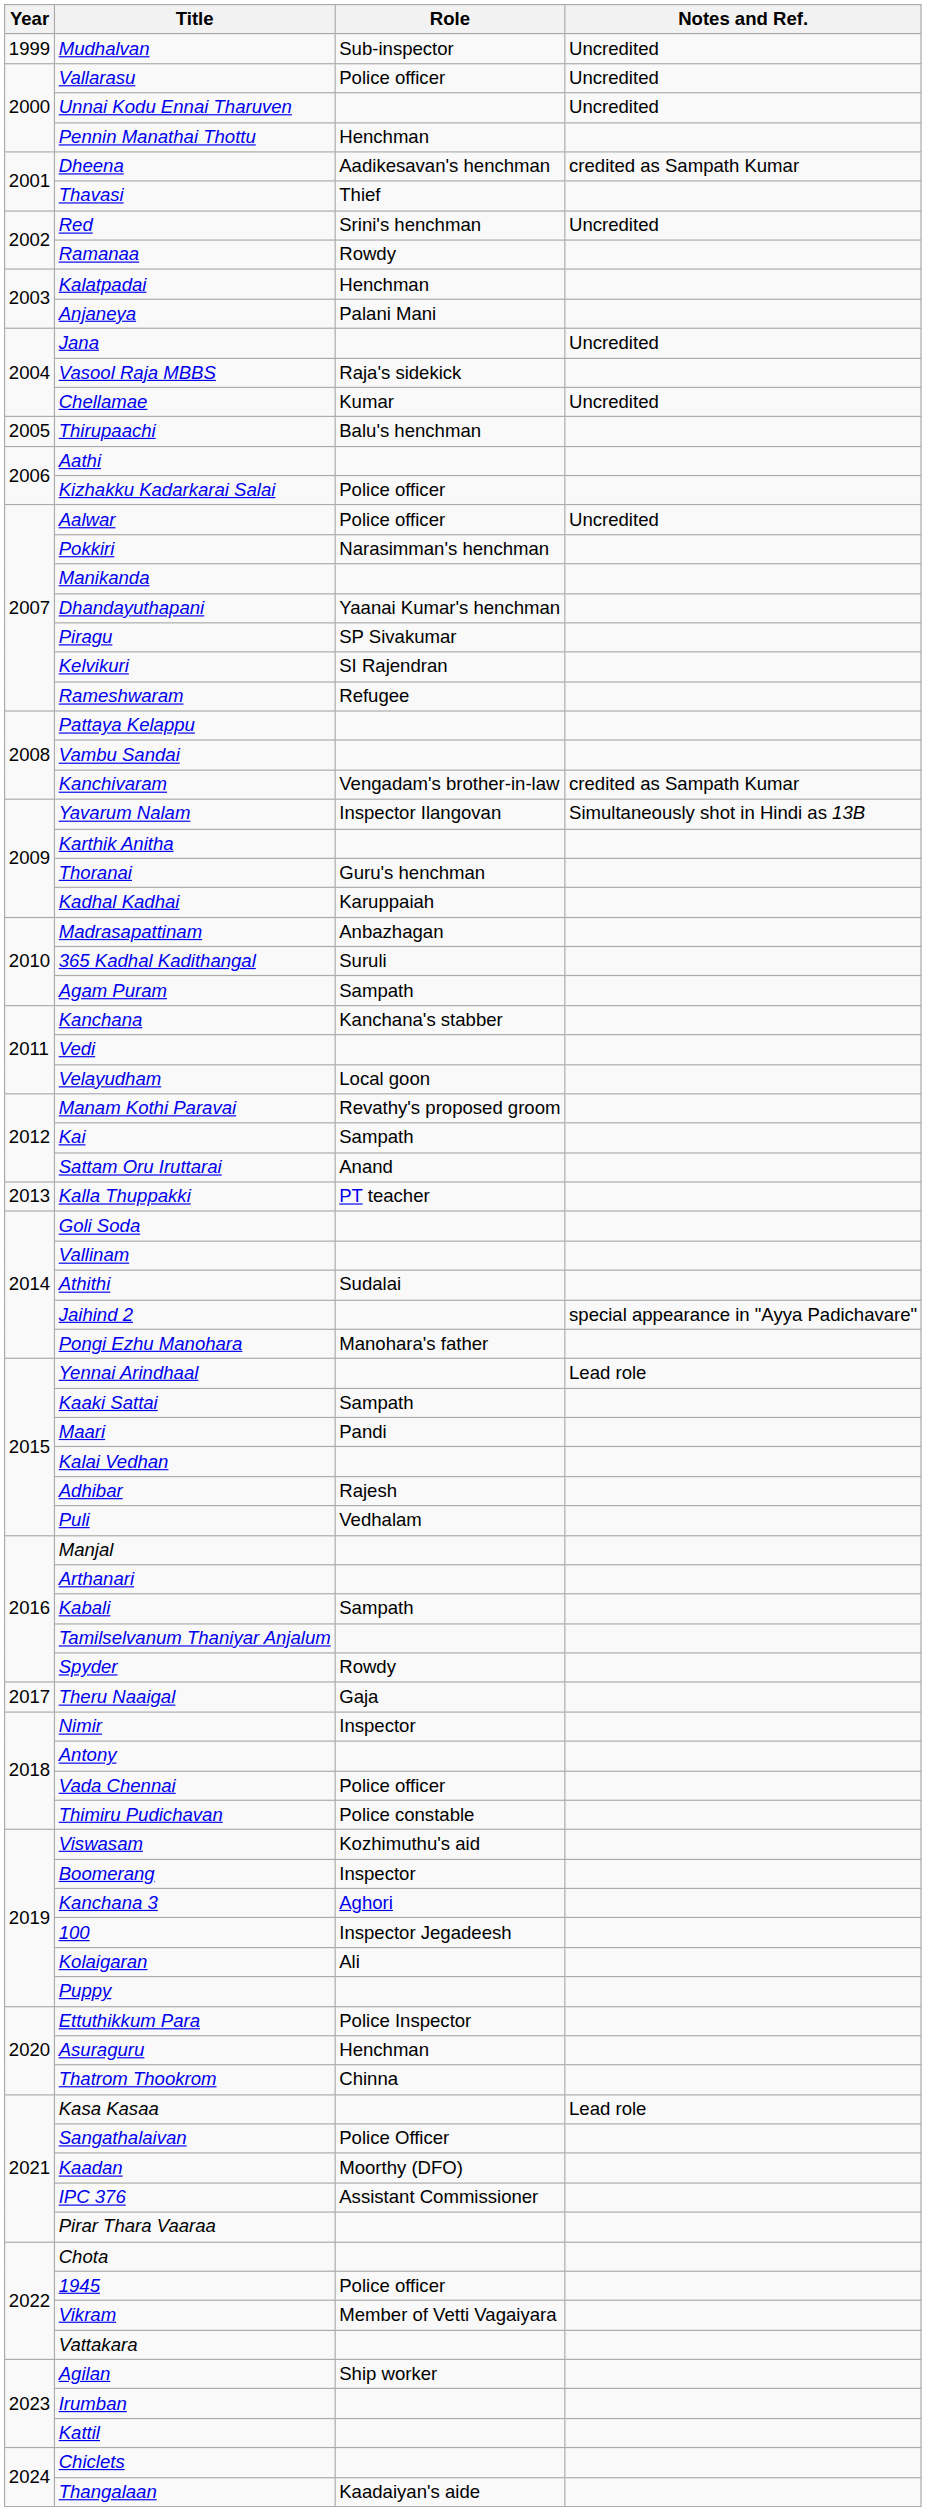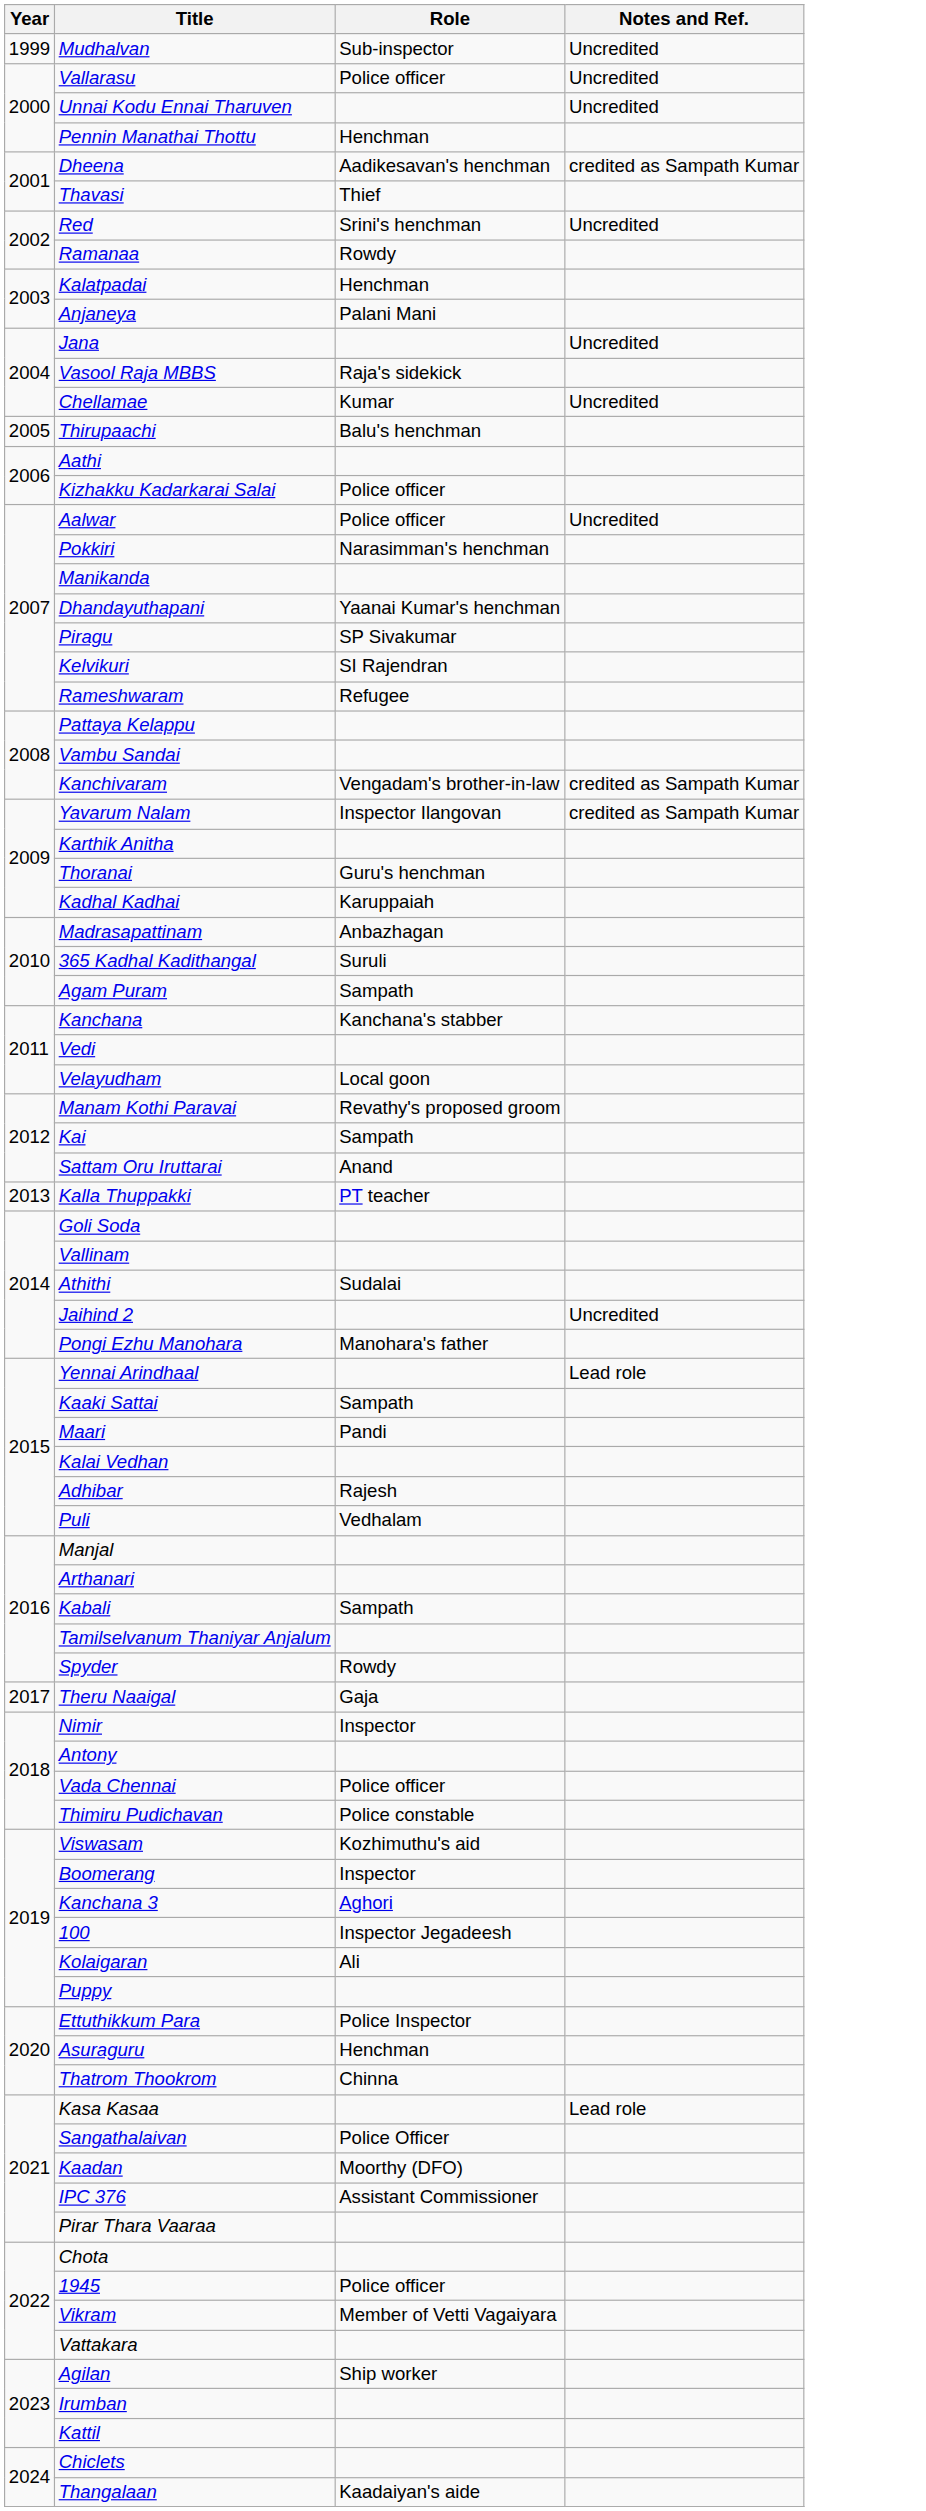 <table class="wikitable">
 <tr>
 <th>Year</th>
 <th>Title</th>
 <th>Role</th>
 <th>Notes and Ref.</th>
 </tr>
 <tr>
 <td>1999</td>
 <td><em><a href='#'>Mudhalvan</a></em></td>
 <td>Sub-inspector</td>
 <td>Uncredited</td>
 </tr>
 <tr>
 <td rowspan="3">2000</td>
 <td><em><a href='#'>Vallarasu</a></em></td>
 <td>Police officer</td>
 <td>Uncredited</td>
 </tr>
 <tr>
 <td><em><a href='#'>Unnai Kodu Ennai Tharuven</a></em></td>
 <td></td>
 <td>Uncredited</td>
 </tr>
 <tr>
 <td><em><a href='#'>Pennin Manathai Thottu</a></em></td>
 <td>Henchman</td>
 <td></td>
 </tr>
 <tr>
 <td rowspan="2">2001</td>
 <td><em><a href='#'>Dheena</a></em></td>
 <td>Aadikesavan's henchman</td>
 <td>credited as Sampath Kumar</td>
 </tr>
 <tr>
 <td><em><a href='#'>Thavasi</a></em></td>
 <td>Thief</td>
 <td></td>
 </tr>
 <tr>
 <td rowspan="2">2002</td>
 <td><em><a href='#'>Red</a></em></td>
 <td>Srini's henchman</td>
 <td>Uncredited</td>
 </tr>
 <tr>
 <td><em><a href='#'>Ramanaa</a></em></td>
 <td>Rowdy</td>
 <td></td>
 </tr>
 <tr>
 <td rowspan="2">2003</td>
 <td><em><a href='#'>Kalatpadai</a></em></td>
 <td>Henchman</td>
 <td></td>
 </tr>
 <tr>
 <td><a href='#'><em>Anjaneya</em></a></td>
 <td>Palani Mani</td>
 <td></td>
 </tr>
 <tr>
 <td rowspan="3">2004</td>
 <td><em><a href='#'>Jana</a></em></td>
 <td></td>
 <td>Uncredited</td>
 </tr>
 <tr>
 <td><em><a href='#'>Vasool Raja MBBS</a></em></td>
 <td>Raja's sidekick</td>
 <td></td>
 </tr>
 <tr>
 <td><em><a href='#'>Chellamae</a></em></td>
 <td>Kumar</td>
 <td>Uncredited</td>
 </tr>
 <tr>
 <td>2005</td>
 <td><em><a href='#'>Thirupaachi</a></em></td>
 <td>Balu's henchman</td>
 <td></td>
 </tr>
 <tr>
 <td rowspan="2">2006</td>
 <td><em><a href='#'>Aathi</a></em></td>
 <td></td>
 <td></td>
 </tr>
 <tr>
 <td><em><a href='#'>Kizhakku Kadarkarai Salai</a></em></td>
 <td>Police officer</td>
 <td></td>
 </tr>
 <tr>
 <td rowspan="7">2007</td>
 <td><em><a href='#'>Aalwar</a></em></td>
 <td>Police officer</td>
 <td>Uncredited</td>
 </tr>
 <tr>
 <td><em><a href='#'>Pokkiri</a></em></td>
 <td>Narasimman's henchman</td>
 <td></td>
 </tr>
 <tr>
 <td><em><a href='#'>Manikanda</a></em></td>
 <td></td>
 <td></td>
 </tr>
 <tr>
 <td><em><a href='#'>Dhandayuthapani</a></em></td>
 <td>Yaanai Kumar's henchman</td>
 <td></td>
 </tr>
 <tr>
 <td><em><a href='#'>Piragu</a></em></td>
 <td>SP Sivakumar</td>
 <td></td>
 </tr>
 <tr>
 <td><em><a href='#'>Kelvikuri</a></em></td>
 <td>SI Rajendran</td>
 <td></td>
 </tr>
 <tr>
 <td><a href='#'><em>Rameshwaram</em></a></td>
 <td>Refugee</td>
 <td></td>
 </tr>
 <tr>
 <td rowspan="3">2008</td>
 <td><em><a href='#'>Pattaya Kelappu</a></em></td>
 <td></td>
 <td></td>
 </tr>
 <tr>
 <td><em><a href='#'>Vambu Sandai</a></em></td>
 <td></td>
 <td></td>
 </tr>
 <tr>
 <td><em><a href='#'>Kanchivaram</a></em></td>
 <td>Vengadam's brother-in-law</td>
 <td>credited as Sampath Kumar</td>
 </tr>
 <tr>
 <td rowspan="4">2009</td>
 <td><em><a href='#'>Yavarum Nalam</a></em></td>
 <td>Inspector Ilangovan</td>
-<td>Simultaneously shot in Hindi as <em>13B</em></td>
+<td>credited as Sampath Kumar</td>
 </tr>
 <tr>
 <td><em><a href='#'>Karthik Anitha</a></em></td>
 <td></td>
 <td></td>
 </tr>
 <tr>
 <td><em><a href='#'>Thoranai</a></em></td>
 <td>Guru's henchman</td>
 <td></td>
 </tr>
 <tr>
 <td><em><a href='#'>Kadhal Kadhai</a></em></td>
 <td>Karuppaiah</td>
 <td></td>
 </tr>
 <tr>
 <td rowspan="3">2010</td>
 <td><em><a href='#'>Madrasapattinam</a></em></td>
 <td>Anbazhagan</td>
 <td></td>
 </tr>
 <tr>
 <td><em><a href='#'>365 Kadhal Kadithangal</a></em></td>
 <td>Suruli</td>
 <td></td>
 </tr>
 <tr>
 <td><em><a href='#'>Agam Puram</a></em></td>
 <td>Sampath</td>
 <td></td>
 </tr>
 <tr>
 <td rowspan="3">2011</td>
 <td><em><a href='#'>Kanchana</a></em></td>
 <td>Kanchana's stabber</td>
 <td></td>
 </tr>
 <tr>
 <td><a href='#'><em>Vedi</em></a></td>
 <td></td>
 <td></td>
 </tr>
 <tr>
 <td><em><a href='#'>Velayudham</a></em></td>
 <td>Local goon</td>
 <td></td>
 </tr>
 <tr>
 <td rowspan="3">2012</td>
 <td><em><a href='#'>Manam Kothi Paravai</a></em></td>
 <td>Revathy's proposed groom</td>
 <td></td>
 </tr>
 <tr>
 <td><em><a href='#'>Kai</a></em></td>
 <td>Sampath</td>
 <td></td>
 </tr>
 <tr>
 <td><a href='#'><em>Sattam Oru Iruttarai</em></a></td>
 <td>Anand</td>
 <td></td>
 </tr>
 <tr>
 <td>2013</td>
 <td><em><a href='#'>Kalla Thuppakki</a></em></td>
 <td><a href='#'>PT</a> teacher</td>
 <td></td>
 </tr>
 <tr>
 <td rowspan="5">2014</td>
 <td><em><a href='#'>Goli Soda</a></em></td>
 <td></td>
 <td></td>
 </tr>
 <tr>
 <td><em><a href='#'>Vallinam</a></em></td>
 <td></td>
 <td></td>
 </tr>
 <tr>
 <td><a href='#'><em>Athithi</em></a></td>
 <td>Sudalai</td>
 <td></td>
 </tr>
 <tr>
 <td><em><a href='#'>Jaihind 2</a></em></td>
 <td></td>
-<td>special appearance in "Ayya Padichavare"</td>
+<td>Uncredited</td>
 </tr>
 <tr>
 <td><em><a href='#'>Pongi Ezhu Manohara</a></em></td>
 <td>Manohara's father</td>
 <td></td>
 </tr>
 <tr>
 <td rowspan="6">2015</td>
 <td><em><a href='#'>Yennai Arindhaal</a></em></td>
 <td></td>
 <td>Lead role</td>
 </tr>
 <tr>
 <td><em><a href='#'>Kaaki Sattai</a></em></td>
 <td>Sampath</td>
 <td></td>
 </tr>
 <tr>
 <td><a href='#'><em>Maari</em></a></td>
 <td>Pandi</td>
 <td></td>
 </tr>
 <tr>
 <td><a href='#'><em>Kalai Vedhan</em></a></td>
 <td></td>
 <td></td>
 </tr>
 <tr>
 <td><em><a href='#'>Adhibar</a></em></td>
 <td>Rajesh</td>
 <td></td>
 </tr>
 <tr>
 <td><a href='#'><em>Puli</em></a></td>
 <td>Vedhalam</td>
 <td></td>
 </tr>
 <tr>
 <td rowspan="5">2016</td>
 <td><em>Manjal</em></td>
 <td></td>
 <td></td>
 </tr>
 <tr>
 <td><em><a href='#'>Arthanari</a></em></td>
 <td></td>
 <td></td>
 </tr>
 <tr>
 <td><em><a href='#'>Kabali</a></em></td>
 <td>Sampath</td>
 <td></td>
 </tr>
 <tr>
 <td><em><a href='#'>Tamilselvanum Thaniyar Anjalum</a></em></td>
 <td></td>
 <td></td>
 </tr>
 <tr>
 <td><a href='#'><em>Spyder</em></a></td>
 <td>Rowdy</td>
 <td></td>
 </tr>
 <tr>
 <td>2017</td>
 <td><em><a href='#'>Theru Naaigal</a></em></td>
 <td>Gaja</td>
 <td></td>
 </tr>
 <tr>
 <td rowspan="4">2018</td>
 <td><em><a href='#'>Nimir</a></em></td>
 <td>Inspector</td>
 <td></td>
 </tr>
 <tr>
 <td><em><a href='#'>Antony</a></em></td>
 <td></td>
 <td></td>
 </tr>
 <tr>
 <td><em><a href='#'>Vada Chennai</a></em></td>
 <td>Police officer</td>
 <td></td>
 </tr>
 <tr>
 <td><em><a href='#'>Thimiru Pudichavan</a></em></td>
 <td>Police constable</td>
 <td></td>
 </tr>
 <tr>
 <td rowspan="6">2019</td>
 <td><em><a href='#'>Viswasam</a></em></td>
 <td>Kozhimuthu's aid</td>
 <td></td>
 </tr>
 <tr>
 <td><a href='#'><em>Boomerang</em></a></td>
 <td>Inspector</td>
 <td></td>
 </tr>
 <tr>
 <td><em><a href='#'>Kanchana 3</a></em></td>
 <td><a href='#'>Aghori</a></td>
 <td></td>
 </tr>
 <tr>
 <td><a href='#'><em>100</em></a></td>
 <td>Inspector Jegadeesh</td>
 <td></td>
 </tr>
 <tr>
 <td><em><a href='#'>Kolaigaran</a></em></td>
 <td>Ali</td>
 <td></td>
 </tr>
 <tr>
 <td><a href='#'><em>Puppy</em></a></td>
 <td></td>
 <td></td>
 </tr>
 <tr>
 <td rowspan="3">2020</td>
 <td><em><a href='#'>Ettuthikkum Para</a></em></td>
 <td>Police Inspector</td>
 <td></td>
 </tr>
 <tr>
 <td><em><a href='#'>Asuraguru</a></em></td>
 <td>Henchman</td>
 <td></td>
 </tr>
 <tr>
 <td><em><a href='#'>Thatrom Thookrom</a></em></td>
 <td>Chinna</td>
 <td></td>
 </tr>
 <tr>
 <td rowspan="5">2021</td>
 <td><em>Kasa Kasaa</em></td>
 <td></td>
 <td>Lead role</td>
 </tr>
 <tr>
 <td><em><a href='#'>Sangathalaivan</a></em></td>
 <td>Police Officer</td>
 <td></td>
 </tr>
 <tr>
 <td><em><a href='#'>Kaadan</a></em></td>
 <td>Moorthy (DFO)</td>
 <td></td>
 </tr>
 <tr>
 <td><em><a href='#'>IPC 376</a></em></td>
 <td>Assistant Commissioner</td>
 <td></td>
 </tr>
 <tr>
 <td><em>Pirar Thara Vaaraa</em></td>
 <td></td>
 <td></td>
 </tr>
 <tr>
 <td rowspan="4">2022</td>
 <td><em>Chota</em></td>
 <td></td>
 <td></td>
 </tr>
 <tr>
 <td><em><a href='#'>1945</a></em></td>
 <td>Police officer</td>
 <td></td>
 </tr>
 <tr>
 <td><em><a href='#'>Vikram</a></em></td>
 <td>Member of Vetti Vagaiyara</td>
 <td></td>
 </tr>
 <tr>
 <td><em>Vattakara</em></td>
 <td></td>
 <td></td>
 </tr>
 <tr>
 <td rowspan="3">2023</td>
 <td><em><a href='#'>Agilan</a></em></td>
 <td>Ship worker</td>
 <td></td>
 </tr>
 <tr>
 <td><em><a href='#'>Irumban</a></em></td>
 <td></td>
 <td></td>
 </tr>
 <tr>
 <td><em><a href='#'>Kattil</a></em></td>
 <td></td>
 <td></td>
 </tr>
 <tr>
 <td rowspan=2>2024</td>
 <td><em><a href='#'>Chiclets</a></em></td>
 <td></td>
 <td></td>
 </tr>
 <tr>
 <td><em><a href='#'>Thangalaan</a></em></td>
 <td>Kaadaiyan's aide</td>
 <td></td>
 </tr>
 <tr>
 </tr>
 </table>
